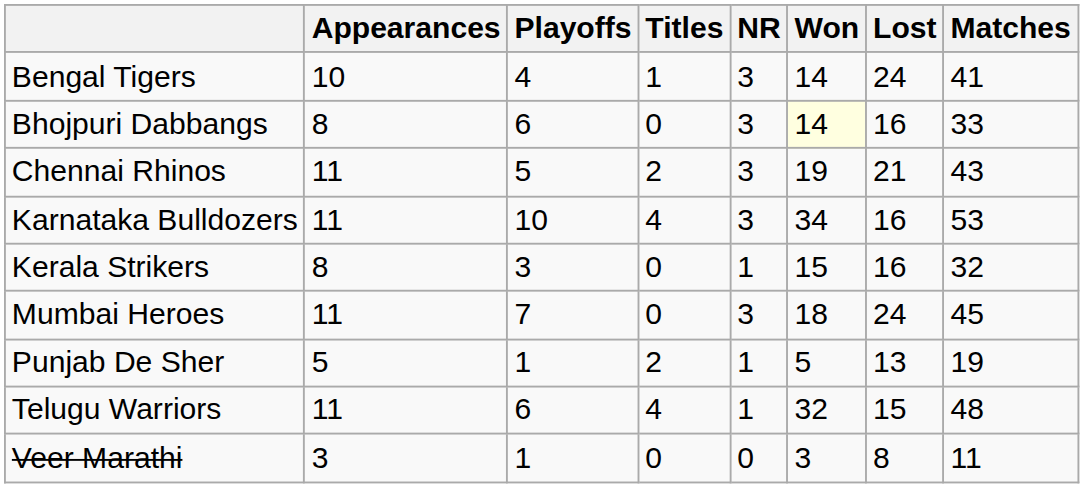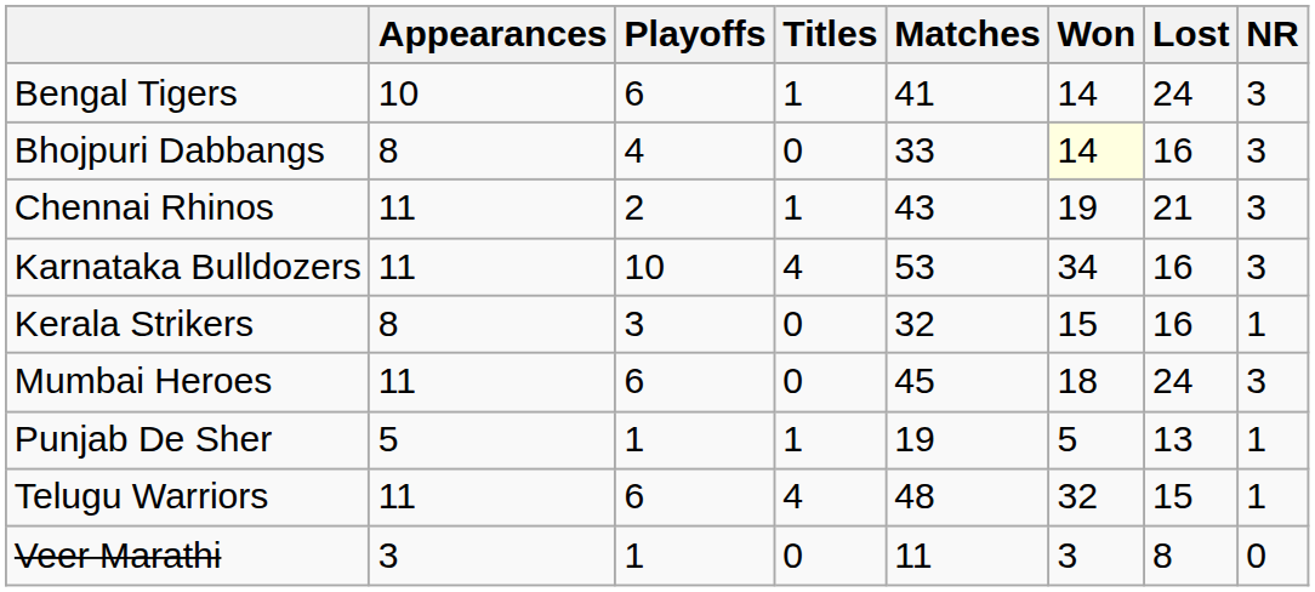 <table class="wikitable sortable">
 <tr>
 <th></th>
 <th>Appearances</th>
 <th>Playoffs</th>
 <th>Titles</th>
-<th>NR</th>
+<th>Matches</th>
 <th>Won</th>
 <th>Lost</th>
-<th>Matches</th>
+<th>NR</th>
 </tr>
 <tr>
 <td>Bengal Tigers</td>
 <td>10</td>
-<td>4</td>
+<td>6</td>
 <td>1</td>
-<td>3</td>
+<td>41</td>
 <td>14</td>
 <td>24</td>
-<td>41</td>
+<td>3</td>
 </tr>
 <tr>
 <td>Bhojpuri Dabbangs</td>
 <td>8</td>
-<td>6</td>
+<td>4</td>
 <td>0</td>
-<td>3</td>
+<td>33</td>
 <td style="background: lightyellow;">14</td>
 <td>16</td>
-<td>33</td>
+<td>3</td>
 </tr>
 <tr>
 <td>Chennai Rhinos</td>
 <td>11</td>
-<td>5</td>
 <td>2</td>
-<td>3</td>
+<td>1</td>
+<td>43</td>
 <td>19</td>
 <td>21</td>
-<td>43</td>
+<td>3</td>
 </tr>
 <tr>
 <td>Karnataka Bulldozers</td>
 <td>11</td>
 <td>10</td>
 <td>4</td>
-<td>3</td>
+<td>53</td>
 <td>34</td>
 <td>16</td>
-<td>53</td>
+<td>3</td>
 </tr>
 <tr>
 <td>Kerala Strikers</td>
 <td>8</td>
 <td>3</td>
 <td>0</td>
-<td>1</td>
+<td>32</td>
 <td>15</td>
 <td>16</td>
-<td>32</td>
+<td>1</td>
 </tr>
 <tr>
 <td>Mumbai Heroes</td>
 <td>11</td>
-<td>7</td>
+<td>6</td>
 <td>0</td>
-<td>3</td>
+<td>45</td>
 <td>18</td>
 <td>24</td>
-<td>45</td>
+<td>3</td>
 </tr>
 <tr>
 <td>Punjab De Sher</td>
 <td>5</td>
 <td>1</td>
-<td>2</td>
 <td>1</td>
+<td>19</td>
 <td>5</td>
 <td>13</td>
-<td>19</td>
+<td>1</td>
 </tr>
 <tr>
 <td>Telugu Warriors</td>
 <td>11</td>
 <td>6</td>
 <td>4</td>
-<td>1</td>
+<td>48</td>
 <td>32</td>
 <td>15</td>
-<td>48</td>
+<td>1</td>
 </tr>
 <tr>
 <td><s>Veer Marathi</s></td>
 <td>3</td>
 <td>1</td>
 <td>0</td>
-<td>0</td>
+<td>11</td>
 <td>3</td>
 <td>8</td>
-<td>11</td>
+<td>0</td>
 </tr>
 </table>
